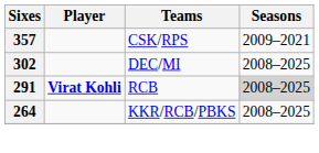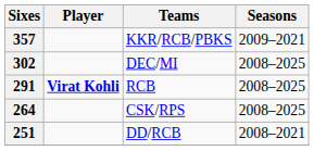 <table class="wikitable">
 <tr>
 <th>Sixes</th>
 <th>Player</th>
 <th>Teams</th>
 <th>Seasons</th>
 </tr>
 <tr>
 <th scope=row style=text-align:center;>357</th>
 <td></td>
-<td><a href='#'>CSK</a>/<a href='#'>RPS</a></td>
+<td><a href='#'>KKR</a>/<a href='#'>RCB</a>/<a href='#'>PBKS</a></td>
 <td>2009–2021</td>
 </tr>
 <tr>
 <th scope=row style=text-align:center;>302</th>
 <td></td>
 <td><a href='#'>DEC</a>/<a href='#'>MI</a></td>
 <td>2008–2025</td>
 </tr>
 <tr>
 <th scope=row style=text-align:center;>291</th>
 <td><strong><a href='#'>Virat Kohli</a></strong></td>
 <td><a href='#'>RCB</a></td>
-<td style="background: lightgrey;">2008–2025</td>
+<td>2008–2025</td>
 </tr>
 <tr>
 <th scope=row style=text-align:center;>264</th>
 <td></td>
-<td><a href='#'>KKR</a>/<a href='#'>RCB</a>/<a href='#'>PBKS</a></td>
+<td><a href='#'>CSK</a>/<a href='#'>RPS</a></td>
 <td>2008–2025</td>
+</tr>
+<tr>
+<th scope=row style=text-align:center;>251</th>
+<td></td>
+<td><a href='#'>DD</a>/<a href='#'>RCB</a></td>
+<td>2008–2021</td>
 </tr>
 <tr>
 </tr>
 </table>
